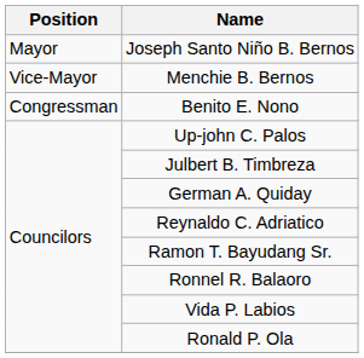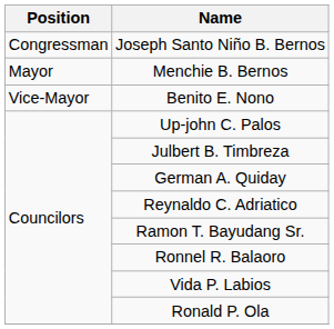 <table class="wikitable" style="line-height:1.20em; font-size:100%;">
 <tr>
 <th>Position</th>
 <th>Name</th>
 </tr>
 <tr>
-<td>Mayor</td>
+<td>Congressman</td>
 <td style="text-align:center;">Joseph Santo Niño B. Bernos</td>
 </tr>
 <tr>
-<td>Vice-Mayor</td>
+<td>Mayor</td>
 <td style="text-align:center;">Menchie B. Bernos</td>
 </tr>
 <tr>
-<td>Congressman</td>
+<td>Vice-Mayor</td>
 <td style="text-align:center;">Benito E. Nono</td>
 </tr>
 <tr>
 <td rowspan=8>Councilors</td>
 <td style="text-align:center;">Up-john C. Palos</td>
 </tr>
 <tr>
 <td style="text-align:center;">Julbert B. Timbreza</td>
 </tr>
 <tr>
 <td style="text-align:center;">German A. Quiday</td>
 </tr>
 <tr>
 <td style="text-align:center;">Reynaldo C. Adriatico</td>
 </tr>
 <tr>
 <td style="text-align:center;">Ramon T. Bayudang Sr.</td>
 </tr>
 <tr>
 <td style="text-align:center;">Ronnel R. Balaoro</td>
 </tr>
 <tr>
 <td style="text-align:center;">Vida P. Labios</td>
 </tr>
 <tr>
 <td style="text-align:center;">Ronald P. Ola</td>
 </tr>
 <tr>
 </tr>
 </table>
